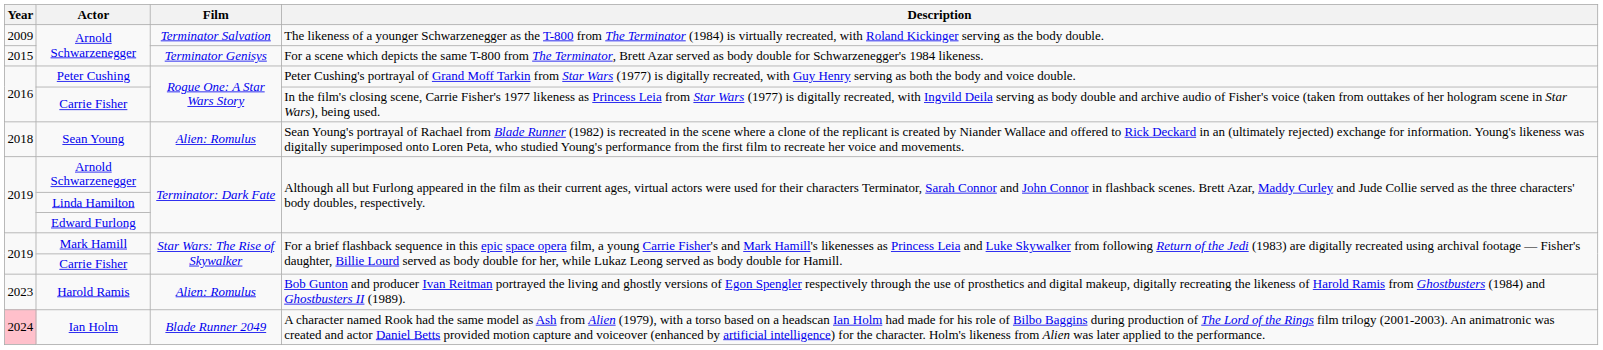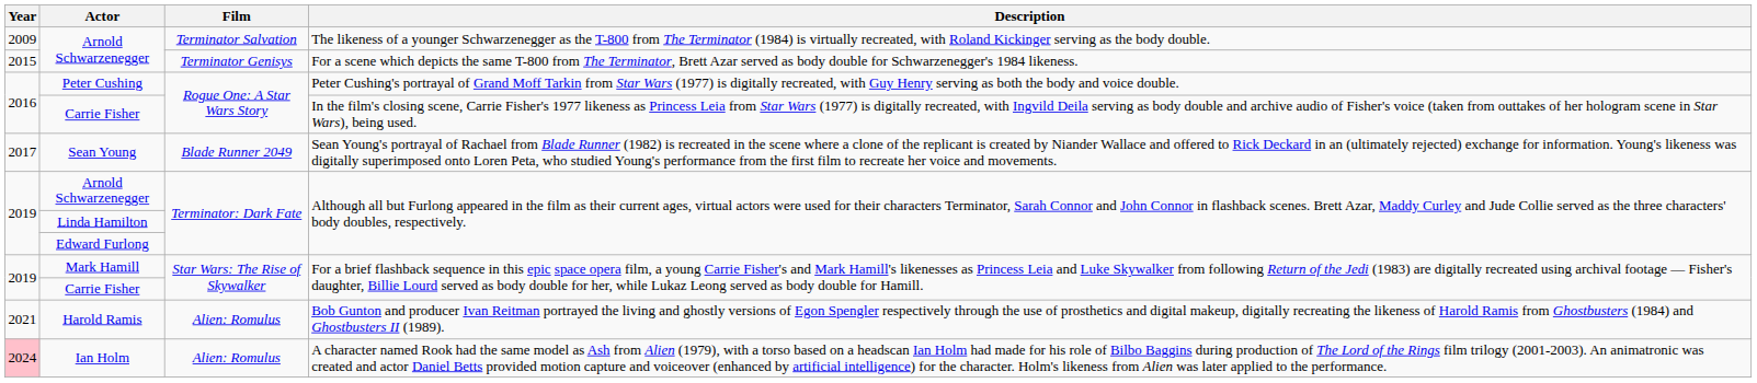 <table class="wikitable sortable">
 <tr>
 <th scope="col">Year</th>
 <th scope="col">Actor</th>
 <th scope="col">Film</th>
 <th scope="col" class="unsortable" style="white-space:nowrap">Description</th>
 </tr>
 <tr>
 <td align="center">2009</td>
 <td rowspan="2" align="center"><a href='#'>Arnold Schwarzenegger</a></td>
 <td align="center"><em><a href='#'>Terminator Salvation</a></em></td>
 <td>The likeness of a younger Schwarzenegger as the <a href='#'>T-800</a> from <em><a href='#'>The Terminator</a></em> (1984) is virtually recreated, with <a href='#'>Roland Kickinger</a> serving as the body double.</td>
 </tr>
 <tr>
 <td align="center">2015</td>
 <td align="center"><em><a href='#'>Terminator Genisys</a></em></td>
 <td>For a scene which depicts the same T-800 from <em><a href='#'>The Terminator</a></em>, Brett Azar served as body double for Schwarzenegger's 1984 likeness.</td>
 </tr>
 <tr>
 <td rowspan="2" align="center">2016</td>
 <td align="center"><a href='#'>Peter Cushing</a></td>
 <td rowspan="2" align="center"><em><a href='#'>Rogue One: A Star Wars Story</a></em></td>
 <td>Peter Cushing's portrayal of <a href='#'>Grand Moff Tarkin</a> from <em><a href='#'>Star Wars</a></em> (1977) is digitally recreated, with <a href='#'>Guy Henry</a> serving as both the body and voice double.</td>
 </tr>
 <tr>
 <td align="center"><a href='#'>Carrie Fisher</a></td>
 <td>In the film's closing scene, Carrie Fisher's 1977 likeness as <a href='#'>Princess Leia</a> from <em><a href='#'>Star Wars</a></em> (1977) is digitally recreated, with <a href='#'>Ingvild Deila</a> serving as body double and archive audio of Fisher's voice (taken from outtakes of her hologram scene in <em>Star Wars</em>), being used.</td>
 </tr>
 <tr>
-<td align="center">2018</td>
+<td align="center">2017</td>
 <td align="center"><a href='#'>Sean Young</a></td>
-<td align="center"><em><a href='#'>Alien: Romulus</a></em></td>
+<td align="center"><em><a href='#'>Blade Runner 2049</a></em></td>
 <td>Sean Young's portrayal of Rachael from <em><a href='#'>Blade Runner</a></em> (1982) is recreated in the scene where a clone of the replicant is created by Niander Wallace and offered to <a href='#'>Rick Deckard</a> in an (ultimately rejected) exchange for information. Young's likeness was digitally superimposed onto Loren Peta, who studied Young's performance from the first film to recreate her voice and movements.</td>
 </tr>
 <tr>
 <td rowspan="3" align="center">2019</td>
 <td align="center"><a href='#'>Arnold Schwarzenegger</a></td>
 <td rowspan="3" align="center"><em><a href='#'>Terminator: Dark Fate</a></em></td>
 <td rowspan="3">Although all but Furlong appeared in the film as their current ages, virtual actors were used for their characters Terminator, <a href='#'>Sarah Connor</a> and <a href='#'>John Connor</a> in flashback scenes. Brett Azar, <a href='#'>Maddy Curley</a> and Jude Collie served as the three characters' body doubles, respectively.</td>
 </tr>
 <tr>
 <td align="center"><a href='#'>Linda Hamilton</a></td>
 </tr>
 <tr>
 <td align="center"><a href='#'>Edward Furlong</a></td>
 </tr>
 <tr>
 <td rowspan="2" align="center">2019</td>
 <td align="center"><a href='#'>Mark Hamill</a></td>
 <td rowspan="2" align="center"><em><a href='#'>Star Wars: The Rise of Skywalker</a></em></td>
 <td rowspan="2">For a brief flashback sequence in this <a href='#'>epic</a> <a href='#'>space opera</a> film, a young <a href='#'>Carrie Fisher</a>'s and <a href='#'>Mark Hamill</a>'s likenesses as <a href='#'>Princess Leia</a> and <a href='#'>Luke Skywalker</a> from following <em><a href='#'>Return of the Jedi</a></em> (1983) are digitally recreated using archival footage — Fisher's daughter, <a href='#'>Billie Lourd</a> served as body double for her, while Lukaz Leong served as body double for Hamill.</td>
 </tr>
 <tr>
 <td align="center"><a href='#'>Carrie Fisher</a></td>
 </tr>
 <tr>
-<td align="center">2023</td>
+<td align="center">2021</td>
 <td align="center"><a href='#'>Harold Ramis</a></td>
 <td align="center"><em><a href='#'>Alien: Romulus</a></em></td>
 <td><a href='#'>Bob Gunton</a> and producer <a href='#'>Ivan Reitman</a> portrayed the living and ghostly versions of <a href='#'>Egon Spengler</a> respectively through the use of prosthetics and digital makeup, digitally recreating the likeness of <a href='#'>Harold Ramis</a> from <em><a href='#'>Ghostbusters</a></em> (1984) and <em><a href='#'>Ghostbusters II</a></em> (1989).</td>
 </tr>
 <tr>
 <td align="center" style="background: pink;">2024</td>
 <td align="center"><a href='#'>Ian Holm</a></td>
-<td align="center"><em><a href='#'>Blade Runner 2049</a></em></td>
+<td align="center"><em><a href='#'>Alien: Romulus</a></em></td>
 <td>A character named Rook had the same model as <a href='#'>Ash</a> from <em><a href='#'>Alien</a></em> (1979), with a torso based on a headscan <a href='#'>Ian Holm</a> had made for his role of <a href='#'>Bilbo Baggins</a> during production of <em><a href='#'>The Lord of the Rings</a></em> film trilogy (2001-2003). An animatronic was created and actor <a href='#'>Daniel Betts</a> provided motion capture and voiceover (enhanced by <a href='#'>artificial intelligence</a>) for the character. Holm's likeness from <em>Alien</em> was later applied to the performance.</td>
 </tr>
 </table>
